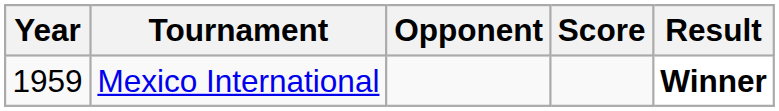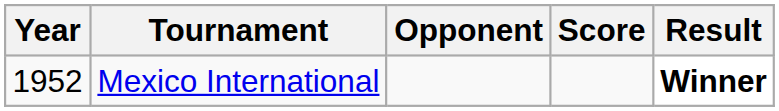 <table class="sortable wikitable" style="font-size: 90%;">
 <tr>
 <th>Year</th>
 <th>Tournament</th>
 <th>Opponent</th>
 <th>Score</th>
 <th>Result</th>
 </tr>
 <tr>
-<td align="center">1959</td>
+<td align="center">1952</td>
 <td><a href='#'>Mexico International</a></td>
 <td></td>
 <td></td>
 <td style="text-align:left; background:white"> <strong>Winner</strong></td>
 </tr>
 </table>
